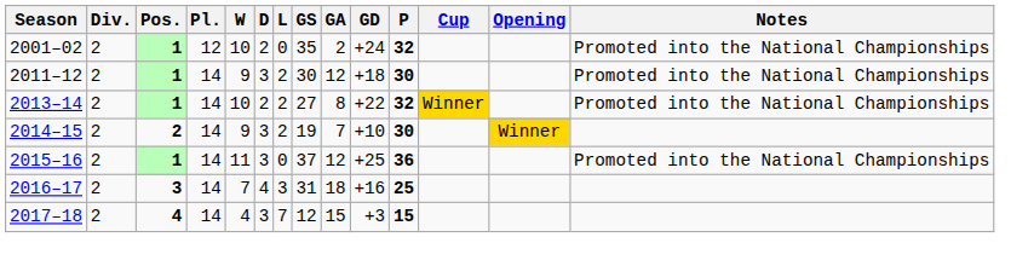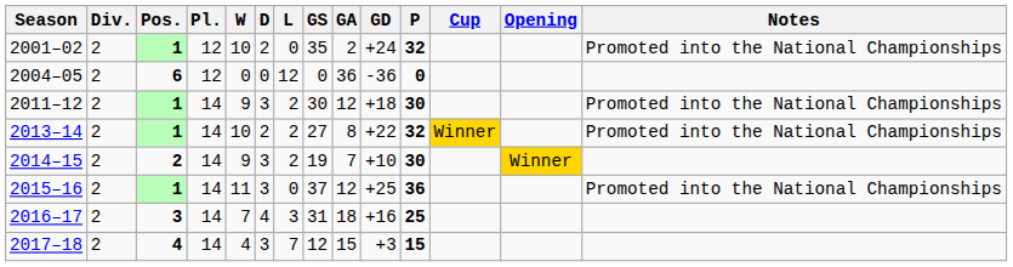 <table class="wikitable">
 <tr style="background:#efefef;">
 <th>Season</th>
 <th>Div.</th>
 <th>Pos.</th>
 <th>Pl.</th>
 <th>W</th>
 <th>D</th>
 <th>L</th>
 <th>GS</th>
 <th>GA</th>
 <th>GD</th>
 <th>P</th>
 <th><a href='#'>Cup</a></th>
 <th><a href='#'>Opening</a></th>
 <th>Notes</th>
 </tr>
 <tr>
 <td>2001–02</td>
 <td>2</td>
 <td align=right bgcolor=#B9FFB9><strong>1</strong></td>
 <td align=right>12</td>
 <td align=right>10</td>
 <td align=right>2</td>
 <td align=right>0</td>
 <td align=right>35</td>
 <td align=right>2</td>
 <td align=right>+24</td>
 <td align=right><strong>32</strong></td>
 <td></td>
 <td></td>
 <td>Promoted into the National Championships</td>
+</tr>
+<tr>
+<td>2004–05</td>
+<td>2</td>
+<td align=right><strong>6</strong></td>
+<td align=right>12</td>
+<td align=right>0</td>
+<td align=right>0</td>
+<td align=right>12</td>
+<td align=right>0</td>
+<td align=right>36</td>
+<td align=right>-36</td>
+<td align=right><strong>0</strong></td>
+<td></td>
+<td></td>
+<td></td>
 </tr>
 <tr>
 <td>2011–12</td>
 <td>2</td>
 <td align=right bgcolor=#B9FFB9><strong>1</strong></td>
 <td align=right>14</td>
 <td align=right>9</td>
 <td align=right>3</td>
 <td align=right>2</td>
 <td align=right>30</td>
 <td align=right>12</td>
 <td align=right>+18</td>
 <td align=right><strong>30</strong></td>
 <td></td>
 <td></td>
 <td>Promoted into the National Championships</td>
 </tr>
 <tr>
 <td><a href='#'>2013–14</a></td>
 <td>2</td>
 <td align=right bgcolor=#B9FFB9><strong>1</strong></td>
 <td align=right>14</td>
 <td align=right>10</td>
 <td align=right>2</td>
 <td align=right>2</td>
 <td align=right>27</td>
 <td align=right>8</td>
 <td align=right>+22</td>
 <td align=right><strong>32</strong></td>
 <td bgcolor=gold>Winner</td>
 <td></td>
 <td>Promoted into the National Championships</td>
 </tr>
 <tr>
 <td><a href='#'>2014–15</a></td>
 <td>2</td>
 <td align=right><strong>2</strong></td>
 <td align=right>14</td>
 <td align=right>9</td>
 <td align=right>3</td>
 <td align=right>2</td>
 <td align=right>19</td>
 <td align=right>7</td>
 <td align=right>+10</td>
 <td align=right><strong>30</strong></td>
 <td></td>
 <td align=center bgcolor=gold>Winner</td>
 <td></td>
 </tr>
 <tr>
 <td><a href='#'>2015–16</a></td>
 <td>2</td>
 <td align=right bgcolor=#B9FFB9><strong>1</strong></td>
 <td align=right>14</td>
 <td align=right>11</td>
 <td align=right>3</td>
 <td align=right>0</td>
 <td align=right>37</td>
 <td align=right>12</td>
 <td align=right>+25</td>
 <td align=right><strong>36</strong></td>
 <td></td>
 <td></td>
 <td>Promoted into the National Championships</td>
 </tr>
 <tr>
 <td><a href='#'>2016–17</a></td>
 <td>2</td>
 <td align=right><strong>3</strong></td>
 <td align=right>14</td>
 <td align=right>7</td>
 <td align=right>4</td>
 <td align=right>3</td>
 <td align=right>31</td>
 <td align=right>18</td>
 <td align=right>+16</td>
 <td align=right><strong>25</strong></td>
 <td></td>
 <td></td>
 <td></td>
 </tr>
 <tr>
 <td><a href='#'>2017–18</a></td>
 <td>2</td>
 <td align=right><strong>4</strong></td>
 <td align=right>14</td>
 <td align=right>4</td>
 <td align=right>3</td>
 <td align=right>7</td>
 <td align=right>12</td>
 <td align=right>15</td>
 <td align=right>+3</td>
 <td align=right><strong>15</strong></td>
 <td></td>
 <td></td>
 <td></td>
 </tr>
 </table>
